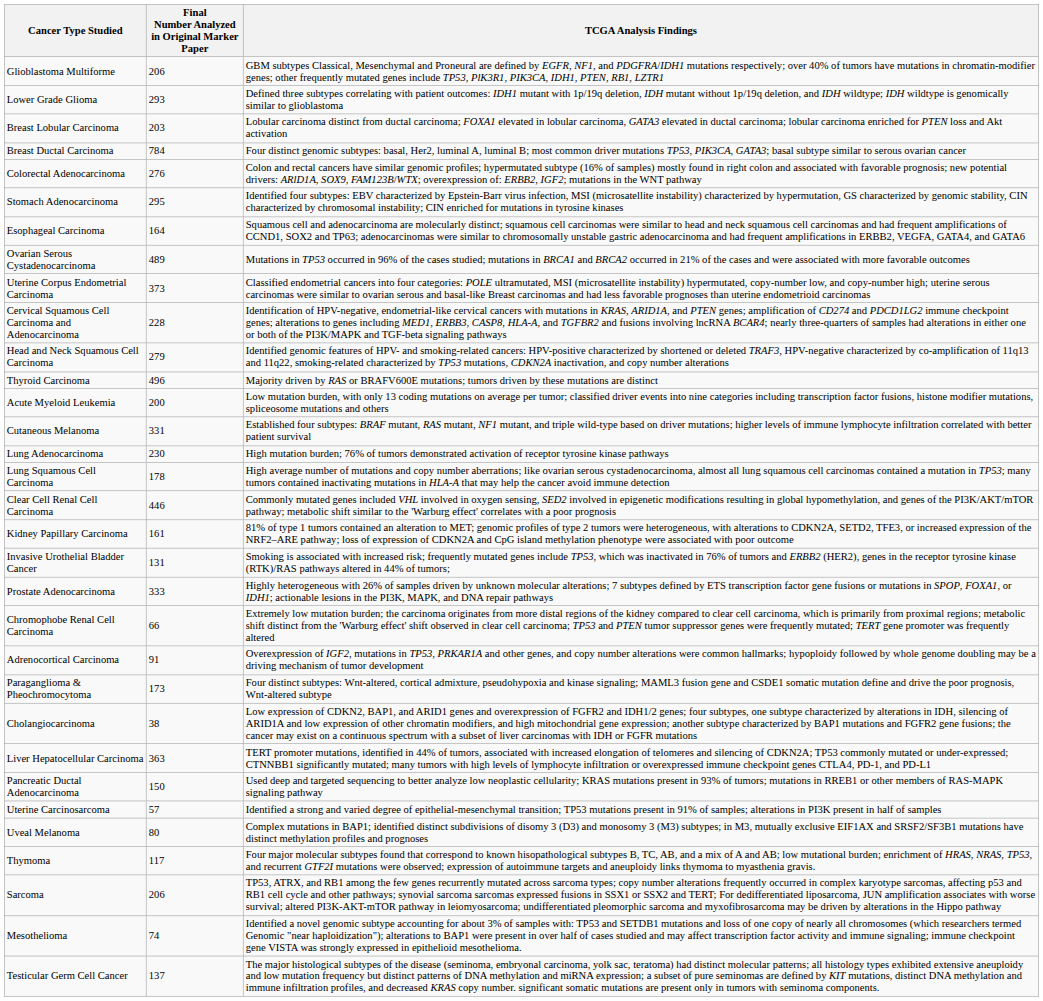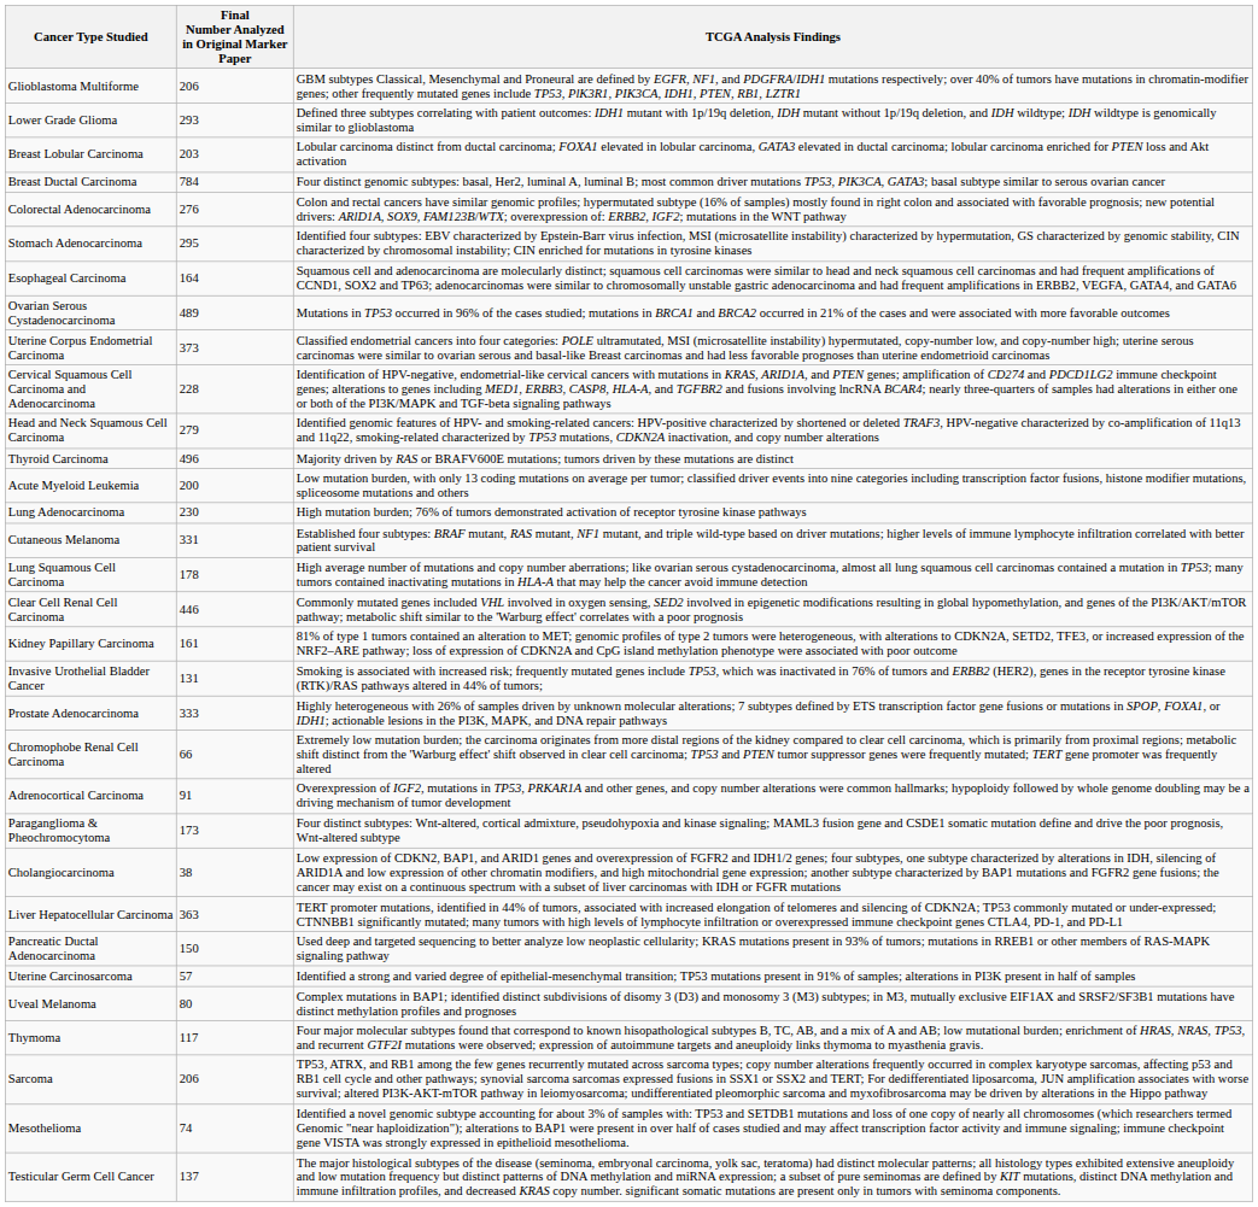 <table border="1" class="wikitable">
 <tr>
 <th>Cancer Type Studied</th>
 <th>Final<br>Number Analyzed in Original Marker Paper</th>
 <th>TCGA Analysis Findings</th>
 </tr>
 <tr>
 <td>Glioblastoma Multiforme</td>
 <td>206</td>
 <td>GBM subtypes Classical, Mesenchymal and Proneural are defined by <em>EGFR</em>, <em>NF1</em>, and <em>PDGFRA</em>/<em>IDH1</em> mutations respectively; over 40% of tumors have mutations in chromatin-modifier genes; other frequently mutated genes include <em>TP53</em>, <em>PlK3R1</em>, <em>PIK3CA</em>, <em>IDH1</em>, <em>PTEN</em>, <em>RB1</em>, <em>LZTR1</em></td>
 </tr>
 <tr>
 <td>Lower Grade Glioma</td>
 <td>293</td>
 <td>Defined three subtypes correlating with patient outcomes: <em>IDH1</em> mutant with 1p/19q deletion, <em>IDH</em> mutant without 1p/19q deletion, and <em>IDH</em> wildtype; <em>IDH</em> wildtype is genomically similar to glioblastoma</td>
 </tr>
 <tr>
 <td>Breast Lobular Carcinoma</td>
 <td>203</td>
 <td>Lobular carcinoma distinct from ductal carcinoma; <em>FOXA1</em> elevated in lobular carcinoma, <em>GATA3</em> elevated in ductal carcinoma; lobular carcinoma enriched for <em>PTEN</em> loss and Akt activation</td>
 </tr>
 <tr>
 <td>Breast Ductal Carcinoma</td>
 <td>784</td>
 <td>Four distinct genomic subtypes: basal, Her2, luminal A, luminal B; most common driver mutations <em>TP53</em>, <em>PIK3CA</em>, <em>GATA3</em>; basal subtype similar to serous ovarian cancer</td>
 </tr>
 <tr>
 <td>Colorectal Adenocarcinoma</td>
 <td>276</td>
 <td>Colon and rectal cancers have similar genomic profiles; hypermutated subtype (16% of samples) mostly found in right colon and associated with favorable prognosis; new potential drivers: <em>ARlD1A</em>, <em>SOX9</em>, <em>FAM123B</em>/<em>WTX</em>; overexpression of: <em>ERBB2</em>, <em>IGF2</em>; mutations in the WNT pathway</td>
 </tr>
 <tr>
 <td>Stomach Adenocarcinoma</td>
 <td>295</td>
 <td>Identified four subtypes: EBV characterized by Epstein-Barr virus infection, MSI (microsatellite instability) characterized by hypermutation, GS characterized by genomic stability, CIN characterized by chromosomal instability; CIN enriched for mutations in tyrosine kinases</td>
 </tr>
 <tr>
 <td>Esophageal Carcinoma</td>
 <td>164</td>
 <td>Squamous cell and adenocarcinoma are molecularly distinct; squamous cell carcinomas were similar to head and neck squamous cell carcinomas and had frequent amplifications of CCND1, SOX2 and TP63; adenocarcinomas were similar to chromosomally unstable gastric adenocarcinoma and had frequent amplifications in ERBB2, VEGFA, GATA4, and GATA6</td>
 </tr>
 <tr>
 <td>Ovarian Serous Cystadenocarcinoma</td>
 <td>489</td>
 <td>Mutations in <em>TP53</em> occurred in 96% of the cases studied; mutations in <em>BRCA1</em> and <em>BRCA2</em> occurred in 21% of the cases and were associated with more favorable outcomes</td>
 </tr>
 <tr>
 <td>Uterine Corpus Endometrial Carcinoma</td>
 <td>373</td>
 <td>Classified endometrial cancers into four categories: <em>POLE</em> ultramutated, MSI (microsatellite instability) hypermutated, copy-number low, and copy-number high; uterine serous carcinomas were similar to ovarian serous and basal-like Breast carcinomas and had less favorable prognoses than uterine endometrioid carcinomas</td>
 </tr>
 <tr>
 <td>Cervical Squamous Cell Carcinoma and Adenocarcinoma</td>
 <td>228</td>
 <td>Identification of HPV-negative, endometrial-like cervical cancers with mutations in <em>KRAS</em>, <em>ARID1A</em>, and <em>PTEN</em> genes; amplification of <em>CD274</em> and <em>PDCD1LG2</em> immune checkpoint genes; alterations to genes including <em>MED1</em>, <em>ERBB3</em>, <em>CASP8</em>, <em>HLA-A</em>, and <em>TGFBR2</em> and fusions involving lncRNA <em>BCAR4</em>; nearly three-quarters of samples had alterations in either one or both of the PI3K/MAPK and TGF-beta signaling pathways</td>
 </tr>
 <tr>
 <td>Head and Neck Squamous Cell Carcinoma</td>
 <td>279</td>
 <td>Identified genomic features of HPV- and smoking-related cancers: HPV-positive characterized by shortened or deleted <em>TRAF3</em>, HPV-negative characterized by co-amplification of 11q13 and 11q22, smoking-related characterized by <em>TP53</em> mutations, <em>CDKN2A</em> inactivation, and copy number alterations</td>
 </tr>
 <tr>
 <td>Thyroid Carcinoma</td>
 <td>496</td>
 <td>Majority driven by <em>RAS</em> or BRAFV600E mutations; tumors driven by these mutations are distinct</td>
 </tr>
 <tr>
 <td>Acute Myeloid Leukemia</td>
 <td>200</td>
 <td>Low mutation burden, with only 13 coding mutations on average per tumor; classified driver events into nine categories including transcription factor fusions, histone modifier mutations, spliceosome mutations and others</td>
 </tr>
 <tr>
+<td>Lung Adenocarcinoma</td>
+<td>230</td>
+<td>High mutation burden; 76% of tumors demonstrated activation of receptor tyrosine kinase pathways</td>
+</tr>
+<tr>
 <td>Cutaneous Melanoma</td>
 <td>331</td>
 <td>Established four subtypes: <em>BRAF</em> mutant, <em>RAS</em> mutant, <em>NF1</em> mutant, and triple wild-type based on driver mutations; higher levels of immune lymphocyte infiltration correlated with better patient survival</td>
-</tr>
-<tr>
-<td>Lung Adenocarcinoma</td>
-<td>230</td>
-<td>High mutation burden; 76% of tumors demonstrated activation of receptor tyrosine kinase pathways</td>
 </tr>
 <tr>
 <td>Lung Squamous Cell Carcinoma</td>
 <td>178</td>
 <td>High average number of mutations and copy number aberrations; like ovarian serous cystadenocarcinoma, almost all lung squamous cell carcinomas contained a mutation in <em>TP53</em>; many tumors contained inactivating mutations in <em>HLA-A</em> that may help the cancer avoid immune detection</td>
 </tr>
 <tr>
 <td>Clear Cell Renal Cell Carcinoma</td>
 <td>446</td>
 <td>Commonly mutated genes included <em>VHL</em> involved in oxygen sensing, <em>SED2</em> involved in epigenetic modifications resulting in global hypomethylation, and genes of the PI3K/AKT/mTOR pathway; metabolic shift similar to the 'Warburg effect' correlates with a poor prognosis</td>
 </tr>
 <tr>
 <td>Kidney Papillary Carcinoma</td>
 <td>161</td>
 <td>81% of type 1 tumors contained an alteration to MET; genomic profiles of type 2 tumors were heterogeneous, with alterations to CDKN2A, SETD2, TFE3, or increased expression of the NRF2–ARE pathway; loss of expression of CDKN2A and CpG island methylation phenotype were associated with poor outcome</td>
 </tr>
 <tr>
 <td>Invasive Urothelial Bladder Cancer</td>
 <td>131</td>
 <td>Smoking is associated with increased risk; frequently mutated genes include <em>TP53,</em> which was inactivated in 76% of tumors and <em>ERBB2</em> (HER2), genes in the receptor tyrosine kinase (RTK)/RAS pathways altered in 44% of tumors;</td>
 </tr>
 <tr>
 <td>Prostate Adenocarcinoma</td>
 <td>333</td>
 <td>Highly heterogeneous with 26% of samples driven by unknown molecular alterations; 7 subtypes defined by ETS transcription factor gene fusions or mutations in <em>SPOP</em>, <em>FOXA1</em>, or <em>IDH1</em>; actionable lesions in the PI3K, MAPK, and DNA repair pathways</td>
 </tr>
 <tr>
 <td>Chromophobe Renal Cell Carcinoma</td>
 <td>66</td>
 <td>Extremely low mutation burden; the carcinoma originates from more distal regions of the kidney compared to clear cell carcinoma, which is primarily from proximal regions; metabolic shift distinct from the 'Warburg effect' shift observed in clear cell carcinoma; <em>TP53</em> and <em>PTEN</em> tumor suppressor genes were frequently mutated; <em>TERT</em> gene promoter was frequently altered</td>
 </tr>
 <tr>
 <td>Adrenocortical Carcinoma</td>
 <td>91</td>
 <td>Overexpression of <em>IGF2</em>, mutations in <em>TP53</em>, <em>PRKAR1A</em> and other genes, and copy number alterations were common hallmarks; hypoploidy followed by whole genome doubling may be a driving mechanism of tumor development</td>
 </tr>
 <tr>
 <td>Paraganglioma & Pheochromocytoma</td>
 <td>173</td>
 <td>Four distinct subtypes: Wnt-altered, cortical admixture, pseudohypoxia and kinase signaling; MAML3 fusion gene and CSDE1 somatic mutation define and drive the poor prognosis, Wnt-altered subtype</td>
 </tr>
 <tr>
 <td>Cholangiocarcinoma</td>
 <td>38</td>
 <td>Low expression of CDKN2, BAP1, and ARID1 genes and overexpression of FGFR2 and IDH1/2 genes; four subtypes, one subtype characterized by alterations in IDH, silencing of ARID1A and low expression of other chromatin modifiers, and high mitochondrial gene expression; another subtype characterized by BAP1 mutations and FGFR2 gene fusions; the cancer may exist on a continuous spectrum with a subset of liver carcinomas with IDH or FGFR mutations</td>
 </tr>
 <tr>
 <td>Liver Hepatocellular Carcinoma</td>
 <td>363</td>
 <td>TERT promoter mutations, identified in 44% of tumors, associated with increased elongation of telomeres and silencing of CDKN2A; TP53 commonly mutated or under-expressed; CTNNBB1 significantly mutated; many tumors with high levels of lymphocyte infiltration or overexpressed immune checkpoint genes CTLA4, PD-1, and PD-L1</td>
 </tr>
 <tr>
 <td>Pancreatic Ductal Adenocarcinoma</td>
 <td>150</td>
 <td>Used deep and targeted sequencing to better analyze low neoplastic cellularity; KRAS mutations present in 93% of tumors; mutations in RREB1 or other members of RAS-MAPK signaling pathway</td>
 </tr>
 <tr>
 <td>Uterine Carcinosarcoma</td>
 <td>57</td>
 <td>Identified a strong and varied degree of epithelial-mesenchymal transition; TP53 mutations present in 91% of samples; alterations in PI3K present in half of samples</td>
 </tr>
 <tr>
 <td>Uveal Melanoma</td>
 <td>80</td>
 <td>Complex mutations in BAP1; identified distinct subdivisions of disomy 3 (D3) and monosomy 3 (M3) subtypes; in M3, mutually exclusive EIF1AX and SRSF2/SF3B1 mutations have distinct methylation profiles and prognoses</td>
 </tr>
 <tr>
 <td>Thymoma</td>
 <td>117</td>
 <td>Four major molecular subtypes found that correspond to known hisopathological subtypes B, TC, AB, and a mix of A and AB; low mutational burden; enrichment of <em>HRAS</em>, <em>NRAS</em>, <em>TP53</em>, and recurrent <em>GTF2I</em> mutations were observed; expression of autoimmune targets and aneuploidy links thymoma to myasthenia gravis.</td>
 </tr>
 <tr>
 <td>Sarcoma</td>
 <td>206</td>
 <td>TP53, ATRX, and RB1 among the few genes recurrently mutated across sarcoma types; copy number alterations frequently occurred in complex karyotype sarcomas, affecting p53 and RB1 cell cycle and other pathways; synovial sarcoma sarcomas expressed fusions in SSX1 or SSX2 and TERT; For dedifferentiated liposarcoma, JUN amplification associates with worse survival; altered PI3K-AKT-mTOR pathway in leiomyosarcoma; undifferentiated pleomorphic sarcoma and myxofibrosarcoma may be driven by alterations in the Hippo pathway</td>
 </tr>
 <tr>
 <td>Mesothelioma</td>
 <td>74</td>
 <td>Identified a novel genomic subtype accounting for about 3% of samples with: TP53 and SETDB1 mutations and loss of one copy of nearly all chromosomes (which researchers termed Genomic "near haploidization"); alterations to BAP1 were present in over half of cases studied and may affect transcription factor activity and immune signaling; immune checkpoint gene VISTA was strongly expressed in epithelioid mesothelioma.</td>
 </tr>
 <tr>
 <td>Testicular Germ Cell Cancer</td>
 <td>137</td>
 <td>The major histological subtypes of the disease (seminoma, embryonal carcinoma, yolk sac, teratoma) had distinct molecular patterns; all histology types exhibited extensive aneuploidy and low mutation frequency but distinct patterns of DNA methylation and miRNA expression; a subset of pure seminomas are defined by <em>KIT</em> mutations, distinct DNA methylation and immune infiltration profiles, and decreased <em>KRAS</em> copy number. significant somatic mutations are present only in tumors with seminoma components.</td>
 </tr>
 </table>
